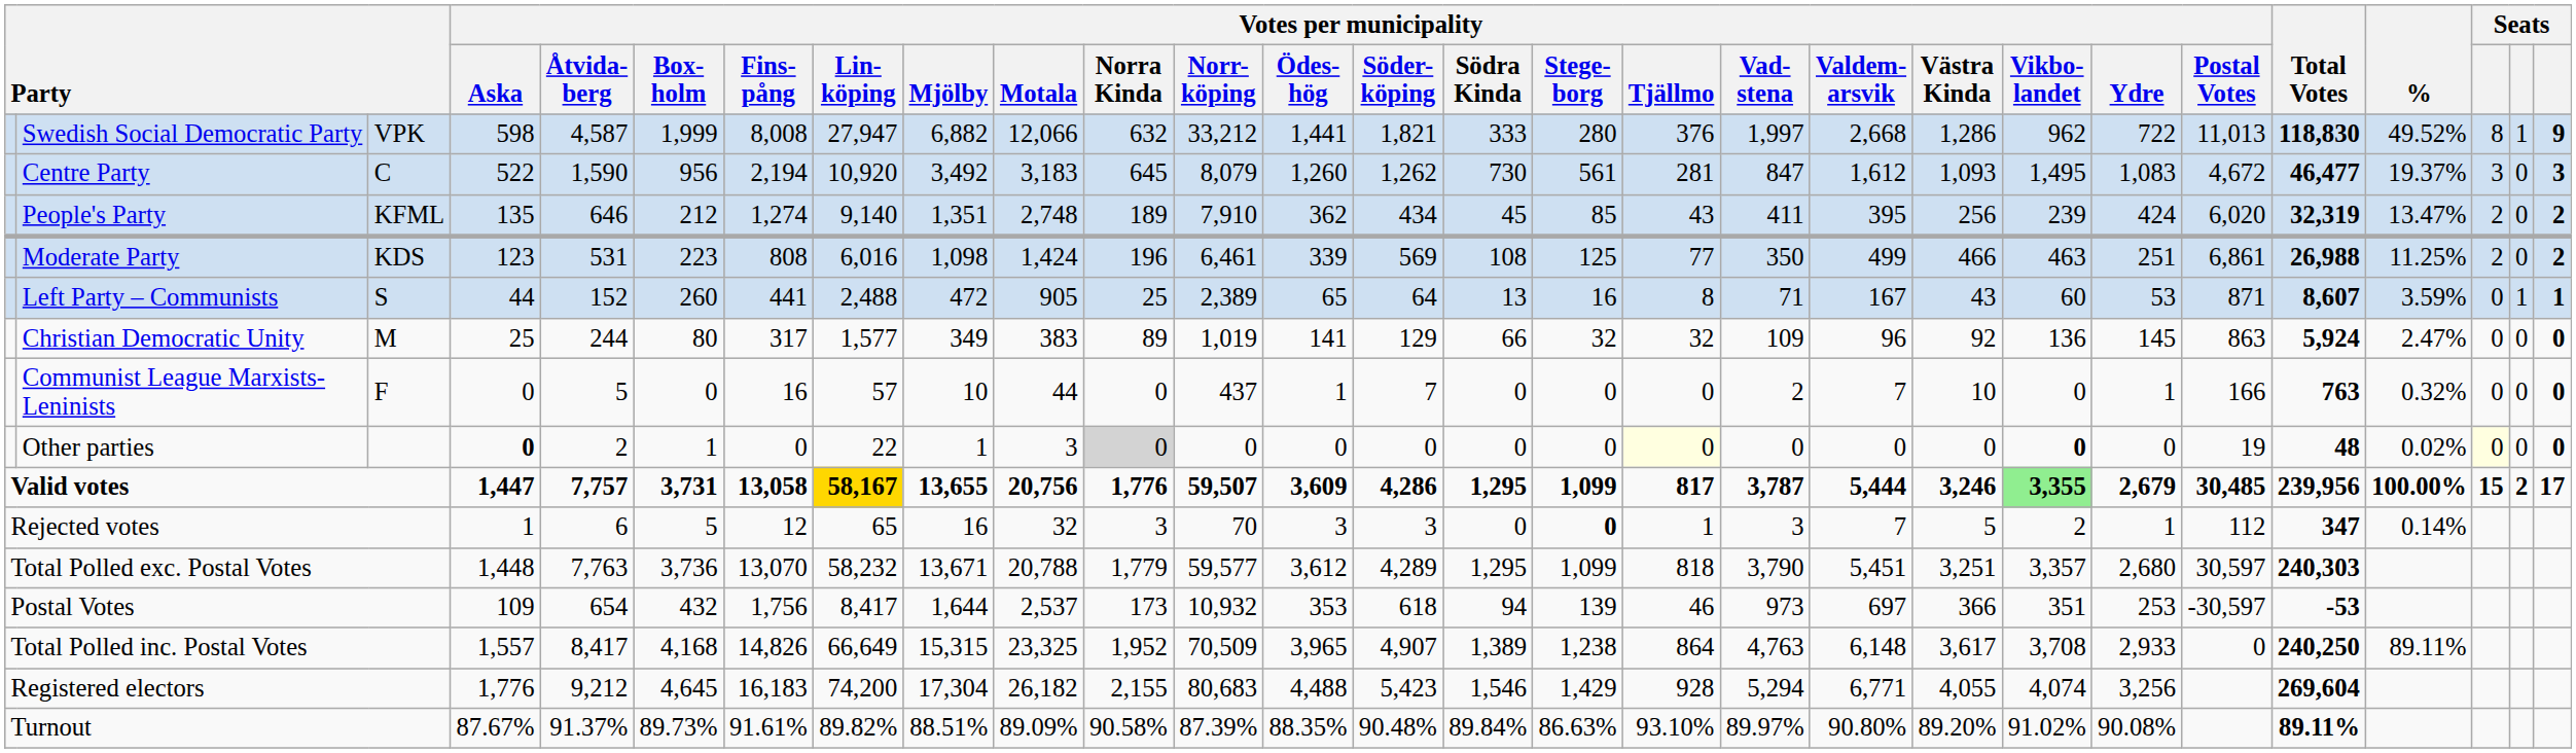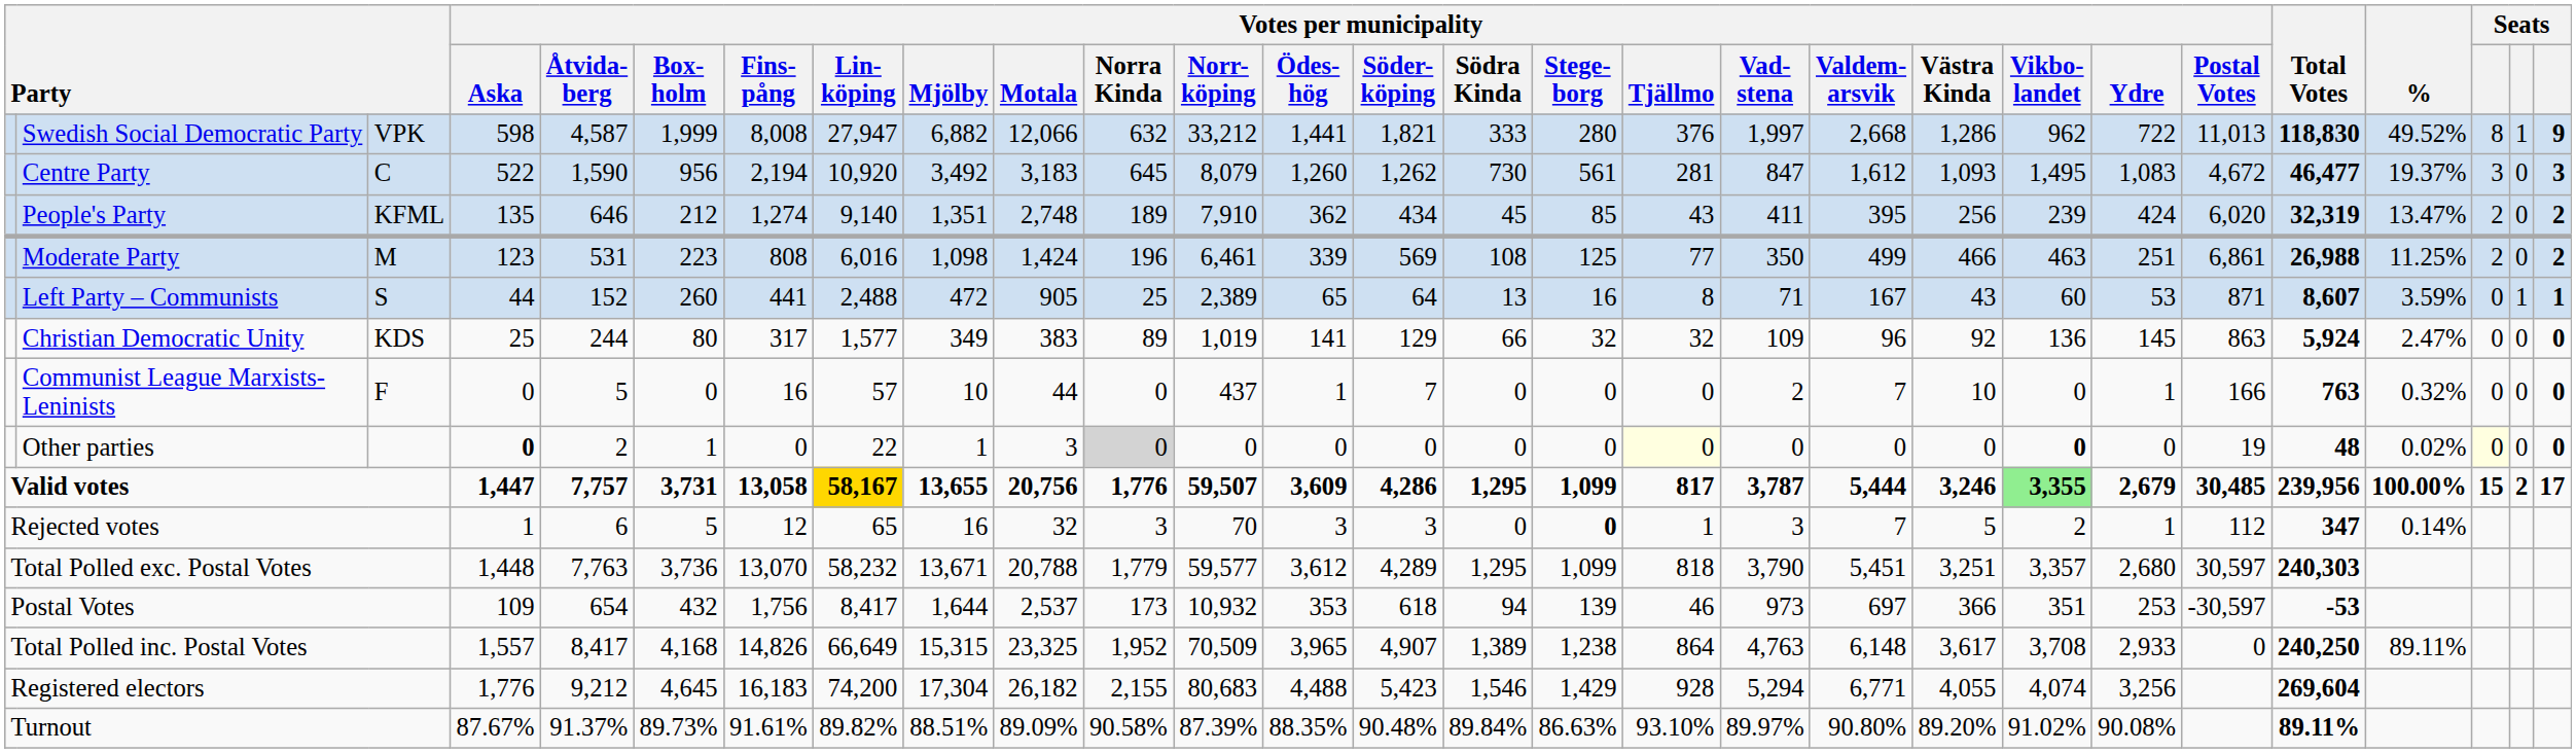 <table class="wikitable" border="1" style="text-align:right;">
 <tr>
 <th style="text-align:left;" valign=bottom rowspan=2 colspan=3>Party</th>
 <th colspan=20>Votes per municipality</th>
 <th align=center valign=bottom rowspan=2 width="50">Total Votes</th>
 <th align=center valign=bottom rowspan=2 width="50">%</th>
 <th colspan=3>Seats</th>
 </tr>
 <tr>
 <th align=center valign=bottom width="50"><a href='#'>Aska</a></th>
 <th align=center valign=bottom width="50"><a href='#'>Åtvida- berg</a></th>
 <th align=center valign=bottom width="50"><a href='#'>Box- holm</a></th>
 <th align=center valign=bottom width="50"><a href='#'>Fins- pång</a></th>
 <th align=center valign=bottom width="50"><a href='#'>Lin- köping</a></th>
 <th align=center valign=bottom width="50"><a href='#'>Mjölby</a></th>
 <th align=center valign=bottom width="50"><a href='#'>Motala</a></th>
 <th align=center valign=bottom width="50">Norra Kinda</th>
 <th align=center valign=bottom width="50"><a href='#'>Norr- köping</a></th>
 <th align=center valign=bottom width="50"><a href='#'>Ödes- hög</a></th>
 <th align=center valign=bottom width="50"><a href='#'>Söder- köping</a></th>
 <th align=center valign=bottom width="50">Södra Kinda</th>
 <th align=center valign=bottom width="50"><a href='#'>Stege- borg</a></th>
 <th align=center valign=bottom width="50"><a href='#'>Tjällmo</a></th>
 <th align=center valign=bottom width="50"><a href='#'>Vad- stena</a></th>
 <th align=center valign=bottom width="50"><a href='#'>Valdem- arsvik</a></th>
 <th align=center valign=bottom width="50">Västra Kinda</th>
 <th align=center valign=bottom width="50"><a href='#'>Vikbo- landet</a></th>
 <th align=center valign=bottom width="50"><a href='#'>Ydre</a></th>
 <th align=center valign=bottom width="50"><a href='#'>Postal Votes</a></th>
 <th align=center valign=bottom width="20"><small></small></th>
 <th align=center valign=bottom width="20"><small><a href='#'></a></small></th>
 <th align=center valign=bottom width="20"><small></small></th>
 </tr>
 <tr style="background:#CEE0F2;">
 <td></td>
 <td align=left style="white-space: nowrap;"><a href='#'>Swedish Social Democratic Party</a></td>
 <td align=left>VPK</td>
 <td>598</td>
 <td>4,587</td>
 <td>1,999</td>
 <td>8,008</td>
 <td>27,947</td>
 <td>6,882</td>
 <td>12,066</td>
 <td>632</td>
 <td>33,212</td>
 <td>1,441</td>
 <td>1,821</td>
 <td>333</td>
 <td>280</td>
 <td>376</td>
 <td>1,997</td>
 <td>2,668</td>
 <td>1,286</td>
 <td>962</td>
 <td>722</td>
 <td>11,013</td>
 <td><strong>118,830</strong></td>
 <td>49.52%</td>
 <td>8</td>
 <td>1</td>
 <td><strong>9</strong></td>
 </tr>
 <tr style="background:#CEE0F2;">
 <td></td>
 <td align=left><a href='#'>Centre Party</a></td>
 <td align=left>C</td>
 <td>522</td>
 <td>1,590</td>
 <td>956</td>
 <td>2,194</td>
 <td>10,920</td>
 <td>3,492</td>
 <td>3,183</td>
 <td>645</td>
 <td>8,079</td>
 <td>1,260</td>
 <td>1,262</td>
 <td>730</td>
 <td>561</td>
 <td>281</td>
 <td>847</td>
 <td>1,612</td>
 <td>1,093</td>
 <td>1,495</td>
 <td>1,083</td>
 <td>4,672</td>
 <td><strong>46,477</strong></td>
 <td>19.37%</td>
 <td>3</td>
 <td>0</td>
 <td><strong>3</strong></td>
 </tr>
 <tr style="background:#CEE0F2;">
 <td></td>
 <td align=left><a href='#'>People's Party</a></td>
 <td align=left>KFML</td>
 <td>135</td>
 <td>646</td>
 <td>212</td>
 <td>1,274</td>
 <td>9,140</td>
 <td>1,351</td>
 <td>2,748</td>
 <td>189</td>
 <td>7,910</td>
 <td>362</td>
 <td>434</td>
 <td>45</td>
 <td>85</td>
 <td>43</td>
 <td>411</td>
 <td>395</td>
 <td>256</td>
 <td>239</td>
 <td>424</td>
 <td>6,020</td>
 <td><strong>32,319</strong></td>
 <td>13.47%</td>
 <td>2</td>
 <td>0</td>
 <td><strong>2</strong></td>
 </tr>
 <tr style="background:#CEE0F2; border-top:3px solid darkgray;">
 <td></td>
 <td align=left><a href='#'>Moderate Party</a></td>
-<td align=left>KDS</td>
+<td align=left>M</td>
 <td>123</td>
 <td>531</td>
 <td>223</td>
 <td>808</td>
 <td>6,016</td>
 <td>1,098</td>
 <td>1,424</td>
 <td>196</td>
 <td>6,461</td>
 <td>339</td>
 <td>569</td>
 <td>108</td>
 <td>125</td>
 <td>77</td>
 <td>350</td>
 <td>499</td>
 <td>466</td>
 <td>463</td>
 <td>251</td>
 <td>6,861</td>
 <td><strong>26,988</strong></td>
 <td>11.25%</td>
 <td>2</td>
 <td>0</td>
 <td><strong>2</strong></td>
 </tr>
 <tr style="background:#CEE0F2;">
 <td></td>
 <td align=left><a href='#'>Left Party – Communists</a></td>
 <td align=left>S</td>
 <td>44</td>
 <td>152</td>
 <td>260</td>
 <td>441</td>
 <td>2,488</td>
 <td>472</td>
 <td>905</td>
 <td>25</td>
 <td>2,389</td>
 <td>65</td>
 <td>64</td>
 <td>13</td>
 <td>16</td>
 <td>8</td>
 <td>71</td>
 <td>167</td>
 <td>43</td>
 <td>60</td>
 <td>53</td>
 <td>871</td>
 <td><strong>8,607</strong></td>
 <td>3.59%</td>
 <td>0</td>
 <td>1</td>
 <td><strong>1</strong></td>
 </tr>
 <tr>
 <td></td>
 <td align=left><a href='#'>Christian Democratic Unity</a></td>
-<td align=left>M</td>
+<td align=left>KDS</td>
 <td>25</td>
 <td>244</td>
 <td>80</td>
 <td>317</td>
 <td>1,577</td>
 <td>349</td>
 <td>383</td>
 <td>89</td>
 <td>1,019</td>
 <td>141</td>
 <td>129</td>
 <td>66</td>
 <td>32</td>
 <td>32</td>
 <td>109</td>
 <td>96</td>
 <td>92</td>
 <td>136</td>
 <td>145</td>
 <td>863</td>
 <td><strong>5,924</strong></td>
 <td>2.47%</td>
 <td>0</td>
 <td>0</td>
 <td><strong>0</strong></td>
 </tr>
 <tr>
 <td></td>
 <td align=left><a href='#'>Communist League Marxists-Leninists</a></td>
 <td align=left>F</td>
 <td>0</td>
 <td>5</td>
 <td>0</td>
 <td>16</td>
 <td>57</td>
 <td>10</td>
 <td>44</td>
 <td>0</td>
 <td>437</td>
 <td>1</td>
 <td>7</td>
 <td>0</td>
 <td>0</td>
 <td>0</td>
 <td>2</td>
 <td>7</td>
 <td>10</td>
 <td>0</td>
 <td>1</td>
 <td>166</td>
 <td><strong>763</strong></td>
 <td>0.32%</td>
 <td>0</td>
 <td>0</td>
 <td><strong>0</strong></td>
 </tr>
 <tr>
 <td></td>
 <td align=left>Other parties</td>
 <td></td>
 <td><strong>0</strong></td>
 <td>2</td>
 <td>1</td>
 <td>0</td>
 <td>22</td>
 <td>1</td>
 <td>3</td>
 <td style="background: lightgrey;">0</td>
 <td>0</td>
 <td>0</td>
 <td>0</td>
 <td>0</td>
 <td>0</td>
 <td style="background: lightyellow;">0</td>
 <td>0</td>
 <td>0</td>
 <td>0</td>
 <td><strong>0</strong></td>
 <td>0</td>
 <td>19</td>
 <td><strong>48</strong></td>
 <td>0.02%</td>
 <td style="background: lightyellow;">0</td>
 <td>0</td>
 <td><strong>0</strong></td>
 </tr>
 <tr style="font-weight:bold">
 <td align=left colspan=3>Valid votes</td>
 <td>1,447</td>
 <td>7,757</td>
 <td>3,731</td>
 <td>13,058</td>
 <td style="background: gold;">58,167</td>
 <td>13,655</td>
 <td>20,756</td>
 <td>1,776</td>
 <td>59,507</td>
 <td>3,609</td>
 <td>4,286</td>
 <td>1,295</td>
 <td>1,099</td>
 <td>817</td>
 <td>3,787</td>
 <td>5,444</td>
 <td>3,246</td>
 <td style="background: lightgreen;">3,355</td>
 <td>2,679</td>
 <td>30,485</td>
 <td>239,956</td>
 <td>100.00%</td>
 <td>15</td>
 <td>2</td>
 <td>17</td>
 </tr>
 <tr>
 <td align=left colspan=3>Rejected votes</td>
 <td>1</td>
 <td>6</td>
 <td>5</td>
 <td>12</td>
 <td>65</td>
 <td>16</td>
 <td>32</td>
 <td>3</td>
 <td>70</td>
 <td>3</td>
 <td>3</td>
 <td>0</td>
 <td><strong>0</strong></td>
 <td>1</td>
 <td>3</td>
 <td>7</td>
 <td>5</td>
 <td>2</td>
 <td>1</td>
 <td>112</td>
 <td><strong>347</strong></td>
 <td>0.14%</td>
 <td></td>
 <td></td>
 <td></td>
 </tr>
 <tr>
 <td align=left colspan=3>Total Polled exc. Postal Votes</td>
 <td>1,448</td>
 <td>7,763</td>
 <td>3,736</td>
 <td>13,070</td>
 <td>58,232</td>
 <td>13,671</td>
 <td>20,788</td>
 <td>1,779</td>
 <td>59,577</td>
 <td>3,612</td>
 <td>4,289</td>
 <td>1,295</td>
 <td>1,099</td>
 <td>818</td>
 <td>3,790</td>
 <td>5,451</td>
 <td>3,251</td>
 <td>3,357</td>
 <td>2,680</td>
 <td>30,597</td>
 <td><strong>240,303</strong></td>
 <td></td>
 <td></td>
 <td></td>
 <td></td>
 </tr>
 <tr>
 <td align=left colspan=3>Postal Votes</td>
 <td>109</td>
 <td>654</td>
 <td>432</td>
 <td>1,756</td>
 <td>8,417</td>
 <td>1,644</td>
 <td>2,537</td>
 <td>173</td>
 <td>10,932</td>
 <td>353</td>
 <td>618</td>
 <td>94</td>
 <td>139</td>
 <td>46</td>
 <td>973</td>
 <td>697</td>
 <td>366</td>
 <td>351</td>
 <td>253</td>
 <td>-30,597</td>
 <td><strong>-53</strong></td>
 <td></td>
 <td></td>
 <td></td>
 <td></td>
 </tr>
 <tr>
 <td align=left colspan=3>Total Polled inc. Postal Votes</td>
 <td>1,557</td>
 <td>8,417</td>
 <td>4,168</td>
 <td>14,826</td>
 <td>66,649</td>
 <td>15,315</td>
 <td>23,325</td>
 <td>1,952</td>
 <td>70,509</td>
 <td>3,965</td>
 <td>4,907</td>
 <td>1,389</td>
 <td>1,238</td>
 <td>864</td>
 <td>4,763</td>
 <td>6,148</td>
 <td>3,617</td>
 <td>3,708</td>
 <td>2,933</td>
 <td>0</td>
 <td><strong>240,250</strong></td>
 <td>89.11%</td>
 <td></td>
 <td></td>
 <td></td>
 </tr>
 <tr>
 <td align=left colspan=3>Registered electors</td>
 <td>1,776</td>
 <td>9,212</td>
 <td>4,645</td>
 <td>16,183</td>
 <td>74,200</td>
 <td>17,304</td>
 <td>26,182</td>
 <td>2,155</td>
 <td>80,683</td>
 <td>4,488</td>
 <td>5,423</td>
 <td>1,546</td>
 <td>1,429</td>
 <td>928</td>
 <td>5,294</td>
 <td>6,771</td>
 <td>4,055</td>
 <td>4,074</td>
 <td>3,256</td>
 <td></td>
 <td><strong>269,604</strong></td>
 <td></td>
 <td></td>
 <td></td>
 <td></td>
 </tr>
 <tr>
 <td align=left colspan=3>Turnout</td>
 <td>87.67%</td>
 <td>91.37%</td>
 <td>89.73%</td>
 <td>91.61%</td>
 <td>89.82%</td>
 <td>88.51%</td>
 <td>89.09%</td>
 <td>90.58%</td>
 <td>87.39%</td>
 <td>88.35%</td>
 <td>90.48%</td>
 <td>89.84%</td>
 <td>86.63%</td>
 <td>93.10%</td>
 <td>89.97%</td>
 <td>90.80%</td>
 <td>89.20%</td>
 <td>91.02%</td>
 <td>90.08%</td>
 <td></td>
 <td><strong>89.11%</strong></td>
 <td></td>
 <td></td>
 <td></td>
 <td></td>
 </tr>
 </table>
